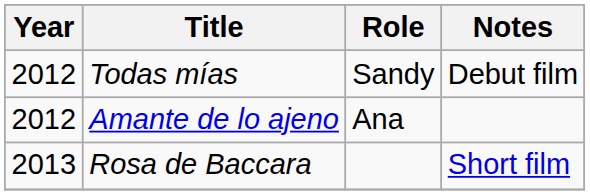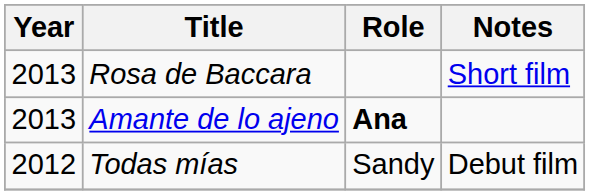 <table class="wikitable sortable">
 <tr>
 <th>Year</th>
 <th>Title</th>
 <th>Role</th>
 <th>Notes</th>
 </tr>
 <tr>
+<td>2013</td>
+<td><em>Rosa de Baccara</em></td>
+<td></td>
+<td><a href='#'>Short film</a></td>
+</tr>
+<tr>
+<td>2013</td>
+<td><em><a href='#'>Amante de lo ajeno</a></em></td>
+<td><strong>Ana</strong></td>
+<td></td>
+</tr>
+<tr>
 <td>2012</td>
 <td><em>Todas mías</em></td>
 <td>Sandy</td>
 <td>Debut film</td>
 </tr>
 <tr>
-<td>2012</td>
-<td><em><a href='#'>Amante de lo ajeno</a></em></td>
-<td>Ana</td>
-<td></td>
-</tr>
-<tr>
-<td>2013</td>
-<td><em>Rosa de Baccara</em></td>
-<td></td>
-<td><a href='#'>Short film</a></td>
-</tr>
-<tr>
 </tr>
 </table>
